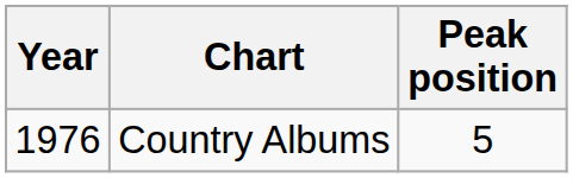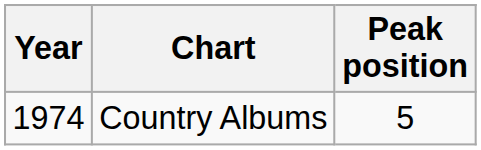 <table class="wikitable" style="text-align: center;">
 <tr>
 <th>Year</th>
 <th>Chart</th>
 <th>Peak<br>position</th>
 </tr>
 <tr>
-<td>1976</td>
+<td>1974</td>
 <td>Country Albums</td>
 <td>5</td>
 </tr>
 </table>
